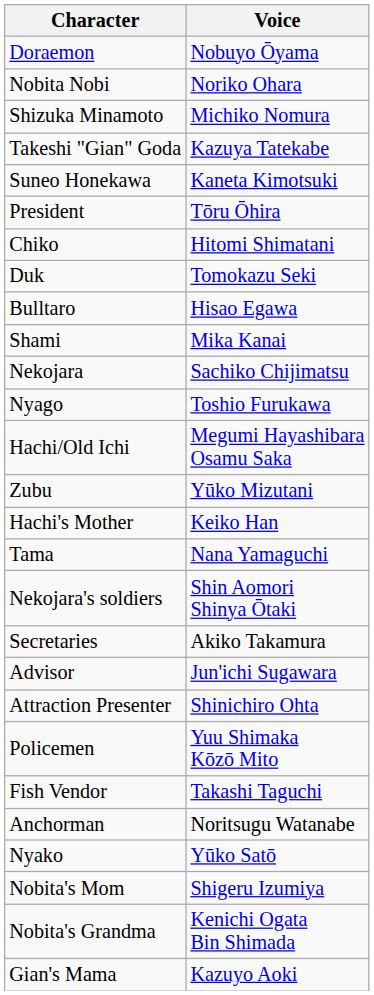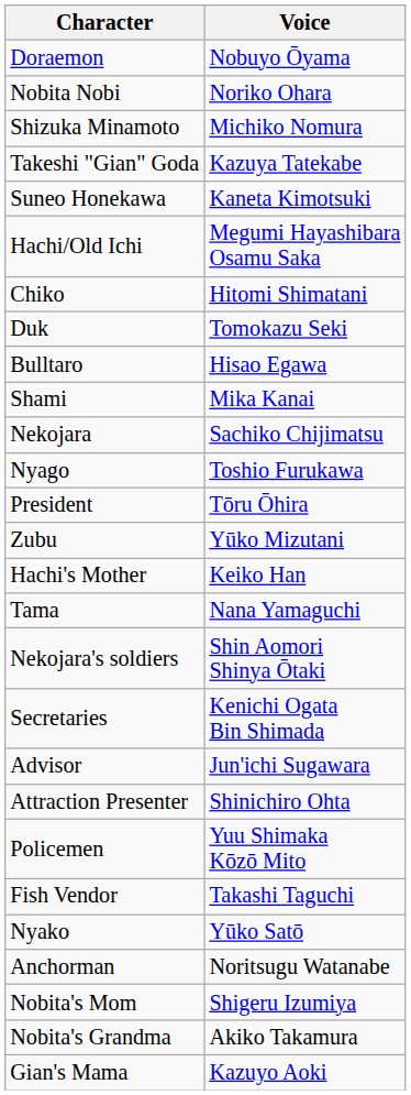 <table class="wikitable">
 <tr>
 <th>Character</th>
 <th>Voice</th>
 </tr>
 <tr>
 <td><a href='#'>Doraemon</a></td>
 <td><a href='#'>Nobuyo Ōyama</a></td>
 </tr>
 <tr>
 <td>Nobita Nobi</td>
 <td><a href='#'>Noriko Ohara</a></td>
 </tr>
 <tr>
 <td>Shizuka Minamoto</td>
 <td><a href='#'>Michiko Nomura</a></td>
 </tr>
 <tr>
 <td>Takeshi "Gian" Goda</td>
 <td><a href='#'>Kazuya Tatekabe</a></td>
 </tr>
 <tr>
 <td>Suneo Honekawa</td>
 <td><a href='#'>Kaneta Kimotsuki</a></td>
 </tr>
 <tr>
-<td>President</td>
-<td><a href='#'>Tōru Ōhira</a></td>
+<td>Hachi/Old Ichi</td>
+<td><a href='#'>Megumi Hayashibara</a><br><a href='#'>Osamu Saka</a></td>
 </tr>
 <tr>
 <td>Chiko</td>
 <td><a href='#'>Hitomi Shimatani</a></td>
 </tr>
 <tr>
 <td>Duk</td>
 <td><a href='#'>Tomokazu Seki</a></td>
 </tr>
 <tr>
 <td>Bulltaro</td>
 <td><a href='#'>Hisao Egawa</a></td>
 </tr>
 <tr>
 <td>Shami</td>
 <td><a href='#'>Mika Kanai</a></td>
 </tr>
 <tr>
 <td>Nekojara</td>
 <td><a href='#'>Sachiko Chijimatsu</a></td>
 </tr>
 <tr>
 <td>Nyago</td>
 <td><a href='#'>Toshio Furukawa</a></td>
 </tr>
 <tr>
-<td>Hachi/Old Ichi</td>
-<td><a href='#'>Megumi Hayashibara</a><br><a href='#'>Osamu Saka</a></td>
+<td>President</td>
+<td><a href='#'>Tōru Ōhira</a></td>
 </tr>
 <tr>
 <td>Zubu</td>
 <td><a href='#'>Yūko Mizutani</a></td>
 </tr>
 <tr>
 <td>Hachi's Mother</td>
 <td><a href='#'>Keiko Han</a></td>
 </tr>
 <tr>
 <td>Tama</td>
 <td><a href='#'>Nana Yamaguchi</a></td>
 </tr>
 <tr>
 <td>Nekojara's soldiers</td>
 <td><a href='#'>Shin Aomori</a><br><a href='#'>Shinya Ōtaki</a></td>
 </tr>
 <tr>
 <td>Secretaries</td>
-<td>Akiko Takamura</td>
+<td><a href='#'>Kenichi Ogata</a><br><a href='#'>Bin Shimada</a></td>
 </tr>
 <tr>
 <td>Advisor</td>
 <td><a href='#'>Jun'ichi Sugawara</a></td>
 </tr>
 <tr>
 <td>Attraction Presenter</td>
 <td><a href='#'>Shinichiro Ohta</a></td>
 </tr>
 <tr>
 <td>Policemen</td>
 <td><a href='#'>Yuu Shimaka</a><br><a href='#'>Kōzō Mito</a></td>
 </tr>
 <tr>
 <td>Fish Vendor</td>
 <td><a href='#'>Takashi Taguchi</a></td>
 </tr>
 <tr>
+<td>Nyako</td>
+<td><a href='#'>Yūko Satō</a></td>
+</tr>
+<tr>
 <td>Anchorman</td>
 <td>Noritsugu Watanabe</td>
-</tr>
-<tr>
-<td>Nyako</td>
-<td><a href='#'>Yūko Satō</a></td>
 </tr>
 <tr>
 <td>Nobita's Mom</td>
 <td><a href='#'>Shigeru Izumiya</a></td>
 </tr>
 <tr>
 <td>Nobita's Grandma</td>
-<td><a href='#'>Kenichi Ogata</a><br><a href='#'>Bin Shimada</a></td>
+<td>Akiko Takamura</td>
 </tr>
 <tr>
 <td>Gian's Mama</td>
 <td><a href='#'>Kazuyo Aoki</a></td>
 </tr>
 </table>
